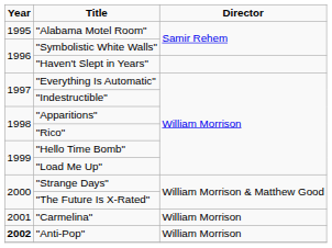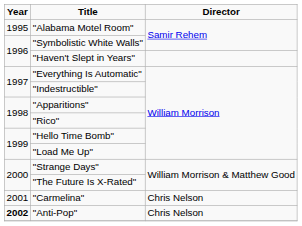 <table class="wikitable">
 <tr>
 <td align="center"><strong>Year</strong></td>
 <td align="center"><strong>Title</strong></td>
 <td align="center"><strong>Director</strong></td>
 </tr>
 <tr>
 <td>1995</td>
 <td>"Alabama Motel Room"</td>
 <td rowspan=2><a href='#'>Samir Rehem</a></td>
 </tr>
 <tr>
 <td rowspan=2>1996</td>
 <td>"Symbolistic White Walls"</td>
 </tr>
 <tr>
 <td>"Haven't Slept in Years"</td>
 <td align="center"></td>
 </tr>
 <tr>
 <td rowspan=2>1997</td>
 <td>"Everything Is Automatic"</td>
 <td rowspan=6><a href='#'>William Morrison</a></td>
 </tr>
 <tr>
 <td>"Indestructible"</td>
 </tr>
 <tr>
 <td rowspan=2>1998</td>
 <td>"Apparitions"</td>
 </tr>
 <tr>
 <td>"Rico"</td>
 </tr>
 <tr>
 <td rowspan=2>1999</td>
 <td>"Hello Time Bomb"</td>
 </tr>
 <tr>
 <td>"Load Me Up"</td>
 </tr>
 <tr>
 <td rowspan=2>2000</td>
 <td>"Strange Days"</td>
 <td rowspan=2>William Morrison & Matthew Good</td>
 </tr>
 <tr>
 <td>"The Future Is X-Rated"</td>
 </tr>
 <tr>
 <td>2001</td>
 <td>"Carmelina"</td>
-<td>William Morrison</td>
+<td>Chris Nelson</td>
 </tr>
 <tr>
 <td><strong>2002</strong></td>
 <td>"Anti-Pop"</td>
-<td>William Morrison</td>
+<td>Chris Nelson</td>
 </tr>
 <tr>
 </tr>
 </table>
